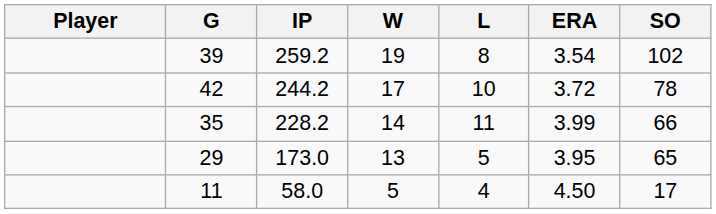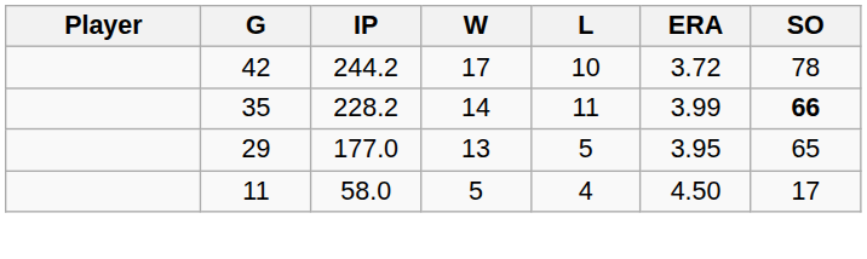 <table class="wikitable sortable">
 <tr>
 <th bgcolor="#DDDDFF" width="16%">Player</th>
 <th bgcolor="#DDDDFF" width="9%">G</th>
 <th bgcolor="#DDDDFF" width="9%">IP</th>
 <th bgcolor="#DDDDFF" width="9%">W</th>
 <th bgcolor="#DDDDFF" width="9%">L</th>
 <th bgcolor="#DDDDFF" width="9%">ERA</th>
 <th bgcolor="#DDDDFF" width="9%">SO</th>
-</tr>
-<tr align="center">
-<td></td>
-<td>39</td>
-<td>259.2</td>
-<td>19</td>
-<td>8</td>
-<td>3.54</td>
-<td>102</td>
 </tr>
 <tr align="center">
 <td></td>
 <td>42</td>
 <td>244.2</td>
 <td>17</td>
 <td>10</td>
 <td>3.72</td>
 <td>78</td>
 </tr>
 <tr align="center">
 <td></td>
 <td>35</td>
 <td>228.2</td>
 <td>14</td>
 <td>11</td>
 <td>3.99</td>
-<td>66</td>
+<td><strong>66</strong></td>
 </tr>
 <tr align="center">
 <td></td>
 <td>29</td>
-<td>173.0</td>
+<td>177.0</td>
 <td>13</td>
 <td>5</td>
 <td>3.95</td>
 <td>65</td>
 </tr>
 <tr align="center">
 <td></td>
 <td>11</td>
 <td>58.0</td>
 <td>5</td>
 <td>4</td>
 <td>4.50</td>
 <td>17</td>
 </tr>
 </table>
